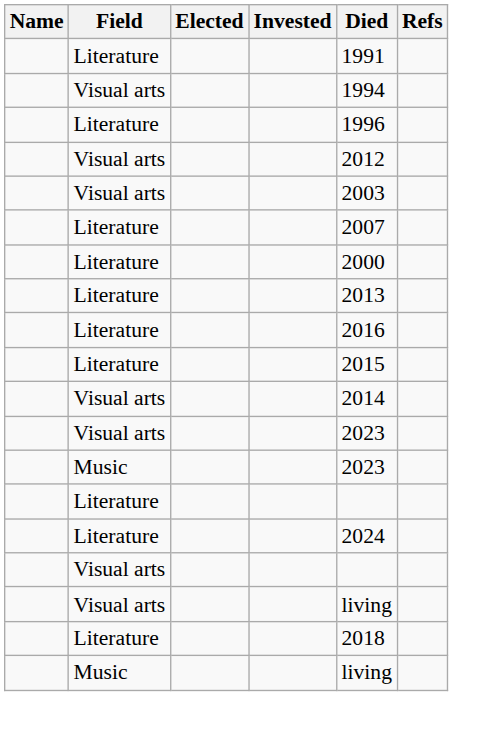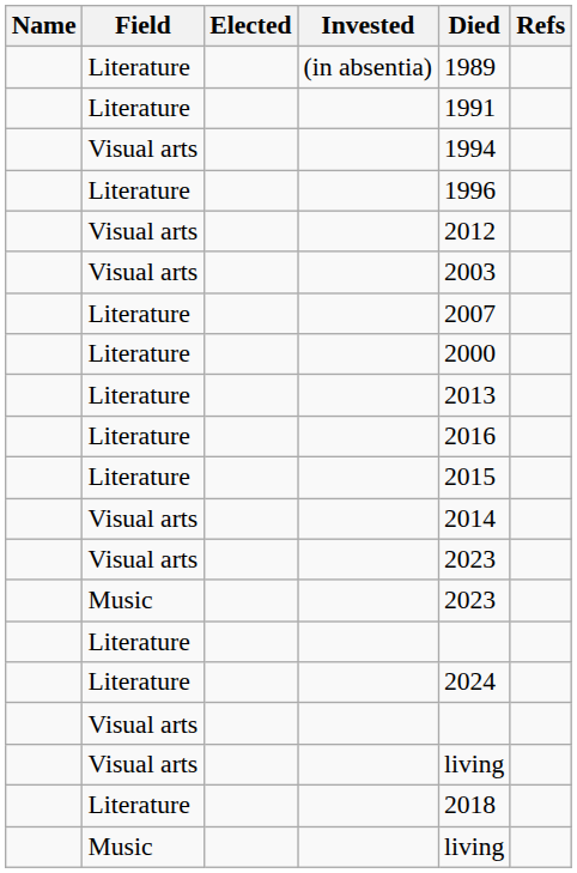 <table class="wikitable sortable">
 <tr>
 <th>Name</th>
 <th>Field</th>
 <th>Elected</th>
 <th>Invested</th>
 <th>Died</th>
 <th class="unsortable">Refs</th>
+</tr>
+<tr>
+<td></td>
+<td>Literature</td>
+<td></td>
+<td> (in absentia)</td>
+<td>1989</td>
+<td></td>
 </tr>
 <tr>
 <td></td>
 <td>Literature</td>
 <td></td>
 <td></td>
 <td>1991</td>
 <td></td>
 </tr>
 <tr>
 <td></td>
 <td>Visual arts</td>
 <td></td>
 <td></td>
 <td>1994</td>
 <td></td>
 </tr>
 <tr>
 <td></td>
 <td>Literature</td>
 <td></td>
 <td></td>
 <td>1996</td>
 <td></td>
 </tr>
 <tr>
 <td></td>
 <td>Visual arts</td>
 <td></td>
 <td></td>
 <td>2012</td>
 <td></td>
 </tr>
 <tr>
 <td></td>
 <td>Visual arts</td>
 <td></td>
 <td></td>
 <td>2003</td>
 <td></td>
 </tr>
 <tr>
 <td></td>
 <td>Literature</td>
 <td></td>
 <td></td>
 <td>2007</td>
 <td></td>
 </tr>
 <tr>
 <td></td>
 <td>Literature</td>
 <td></td>
 <td></td>
 <td>2000</td>
 <td></td>
 </tr>
 <tr>
 <td></td>
 <td>Literature</td>
 <td></td>
 <td></td>
 <td>2013</td>
 <td></td>
 </tr>
 <tr>
 <td></td>
 <td>Literature</td>
 <td></td>
 <td></td>
 <td>2016</td>
 <td></td>
 </tr>
 <tr>
 <td></td>
 <td>Literature</td>
 <td></td>
 <td></td>
 <td>2015</td>
 <td></td>
 </tr>
 <tr>
 <td></td>
 <td>Visual arts</td>
 <td></td>
 <td></td>
 <td>2014</td>
 <td></td>
 </tr>
 <tr>
 <td></td>
 <td>Visual arts</td>
 <td></td>
 <td></td>
 <td> 2023</td>
 <td></td>
 </tr>
 <tr>
 <td></td>
 <td>Music</td>
 <td></td>
 <td></td>
 <td> 2023</td>
 <td></td>
 </tr>
 <tr>
 <td></td>
 <td>Literature</td>
 <td></td>
 <td></td>
 <td></td>
 <td></td>
 </tr>
 <tr>
 <td></td>
 <td>Literature</td>
 <td></td>
 <td></td>
 <td> 2024</td>
 <td></td>
 </tr>
 <tr>
 <td></td>
 <td>Visual arts</td>
 <td></td>
 <td></td>
 <td></td>
 <td></td>
 </tr>
 <tr>
 <td></td>
 <td>Visual arts</td>
 <td></td>
 <td></td>
 <td> living</td>
 <td></td>
 </tr>
 <tr>
 <td></td>
 <td>Literature</td>
 <td></td>
 <td></td>
 <td> 2018</td>
 <td></td>
 </tr>
 <tr>
 <td></td>
 <td>Music</td>
 <td></td>
 <td></td>
 <td> living</td>
 <td></td>
 </tr>
 </table>
